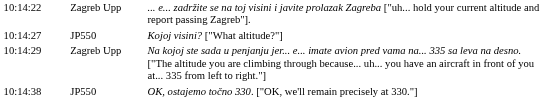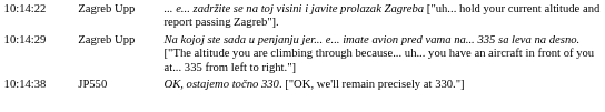 <table style="margin:auto; border:none; font-size:95%;" cellpadding="1">
 <tr>
 <th style="width:6.0em;"></th>
 <th style="width:7.0em;"></th>
 <th style="width:37.0em;"></th>
 </tr>
 <tr style="vertical-align:top;">
 <td>10:14:22</td>
 <td>Zagreb Upp</td>
 <td> <em>... e... zadržite se na toj visini i javite prolazak Zagreba</em> ["uh... hold your current altitude and report passing Zagreb"].</td>
 </tr>
 <tr style="vertical-align:top;">
-<td>10:14:27</td>
-<td>JP550</td>
-<td><em>Kojoj visini?</em> ["What altitude?"]</td>
-</tr>
-<tr style="vertical-align:top;">
 <td>10:14:29</td>
 <td>Zagreb Upp</td>
 <td><em>Na kojoj ste sada u penjanju jer... e... imate avion pred vama na...</em>  <em>335 sa leva na desno.</em> ["The altitude you are climbing through because... uh... you have an aircraft in front of you at...  335 from left to right."]</td>
 </tr>
 <tr style="vertical-align:top;">
 <td>10:14:38</td>
 <td>JP550</td>
 <td><em>OK, ostajemo točno 330</em>. ["OK, we'll remain precisely at 330."]</td>
 </tr>
 </table>
